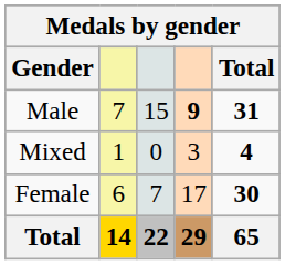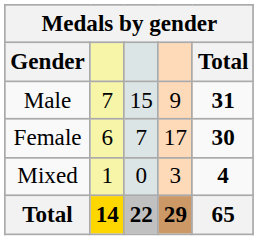 <table class=wikitable style=font-size:85%;float:center;text-align:center>
 <tr>
 <th colspan=5>Medals by gender</th>
 </tr>
 <tr>
 <th>Gender</th>
 <td bgcolor=F7F6A8></td>
 <td bgcolor=DCE5E5></td>
 <td bgcolor=FFDAB9></td>
 <th>Total</th>
 </tr>
 <tr>
 <td>Male</td>
 <td bgcolor=F7F6A8>7</td>
 <td bgcolor=DCE5E5>15</td>
-<td bgcolor=FFDAB9><strong>9</strong></td>
+<td bgcolor=FFDAB9>9</td>
 <td><strong>31</strong></td>
+</tr>
+<tr>
+<td>Female</td>
+<td bgcolor=F7F6A8>6</td>
+<td bgcolor=DCE5E5>7</td>
+<td bgcolor=FFDAB9>17</td>
+<td><strong>30</strong></td>
 </tr>
 <tr>
 <td>Mixed</td>
 <td bgcolor=F7F6A8>1</td>
 <td bgcolor=DCE5E5>0</td>
 <td bgcolor=FFDAB9>3</td>
 <td><strong>4</strong></td>
 </tr>
 <tr>
-<td>Female</td>
-<td bgcolor=F7F6A8>6</td>
-<td bgcolor=DCE5E5>7</td>
-<td bgcolor=FFDAB9>17</td>
-<td><strong>30</strong></td>
-</tr>
-<tr>
 <th>Total</th>
 <th style=background:gold>14</th>
 <th style=background:silver>22</th>
 <th style=background:#c96>29</th>
 <th>65</th>
 </tr>
 </table>
